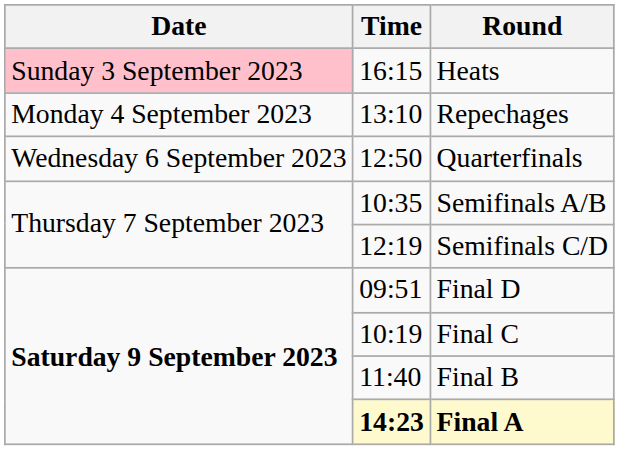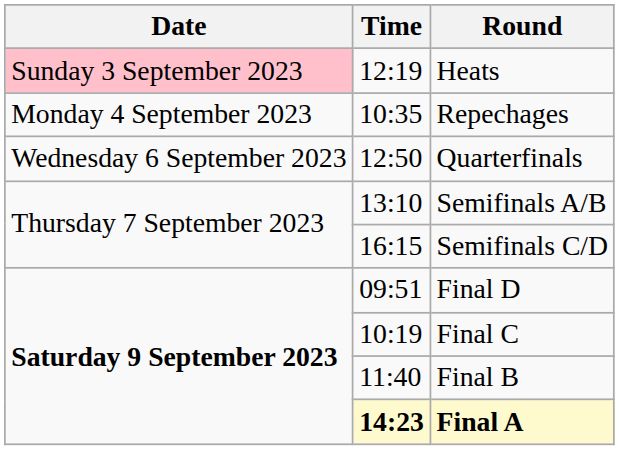 <table class="wikitable">
 <tr>
 <th>Date</th>
 <th>Time</th>
 <th>Round</th>
 </tr>
 <tr>
 <td style="background: pink;">Sunday 3 September 2023</td>
-<td>16:15</td>
+<td>12:19</td>
 <td>Heats</td>
 </tr>
 <tr>
 <td>Monday 4 September 2023</td>
-<td>13:10</td>
+<td>10:35</td>
 <td>Repechages</td>
 </tr>
 <tr>
 <td>Wednesday 6 September 2023</td>
 <td>12:50</td>
 <td>Quarterfinals</td>
 </tr>
 <tr>
 <td rowspan=2>Thursday 7 September 2023</td>
-<td>10:35</td>
+<td>13:10</td>
 <td>Semifinals  A/B</td>
 </tr>
 <tr>
-<td>12:19</td>
+<td>16:15</td>
 <td>Semifinals C/D</td>
 </tr>
 <tr>
 <td rowspan=4><strong>Saturday 9 September 2023</strong></td>
 <td>09:51</td>
 <td>Final D</td>
 </tr>
 <tr>
 <td>10:19</td>
 <td>Final C</td>
 </tr>
 <tr>
 <td>11:40</td>
 <td>Final B</td>
 </tr>
 <tr>
 <td style=background:lemonchiffon><strong>14:23</strong></td>
 <td style=background:lemonchiffon><strong>Final A</strong></td>
 </tr>
 </table>
